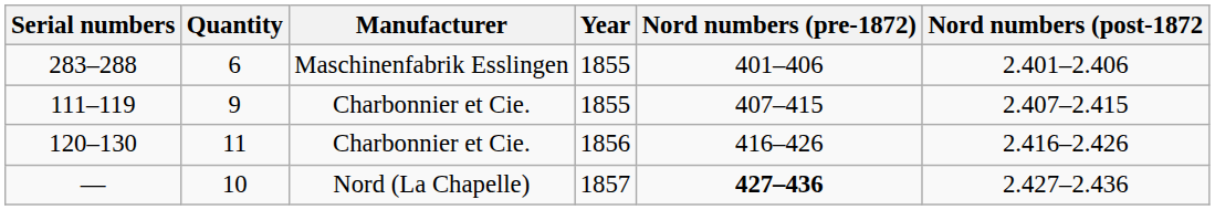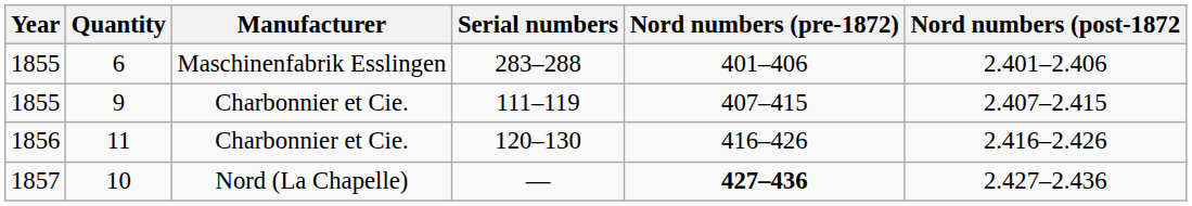 <table class=wikitable style=text-align:center>
 <tr>
-<th>Serial numbers</th>
+<th>Year</th>
 <th>Quantity</th>
 <th>Manufacturer</th>
-<th>Year</th>
+<th>Serial numbers</th>
 <th>Nord numbers (pre-1872)</th>
 <th>Nord numbers (post-1872</th>
 </tr>
 <tr>
-<td>283–288</td>
+<td>1855</td>
 <td>6</td>
 <td>Maschinenfabrik Esslingen</td>
-<td>1855</td>
+<td>283–288</td>
 <td>401–406</td>
 <td>2.401–2.406</td>
 </tr>
 <tr>
-<td>111–119</td>
+<td>1855</td>
 <td>9</td>
 <td>Charbonnier et Cie.</td>
-<td>1855</td>
+<td>111–119</td>
 <td>407–415</td>
 <td>2.407–2.415</td>
 </tr>
 <tr>
-<td>120–130</td>
+<td>1856</td>
 <td>11</td>
 <td>Charbonnier et Cie.</td>
-<td>1856</td>
+<td>120–130</td>
 <td>416–426</td>
 <td>2.416–2.426</td>
 </tr>
 <tr>
-<td>—</td>
+<td>1857</td>
 <td>10</td>
 <td>Nord (La Chapelle)</td>
-<td>1857</td>
+<td>—</td>
 <td><strong>427–436</strong></td>
 <td>2.427–2.436</td>
 </tr>
 </table>
